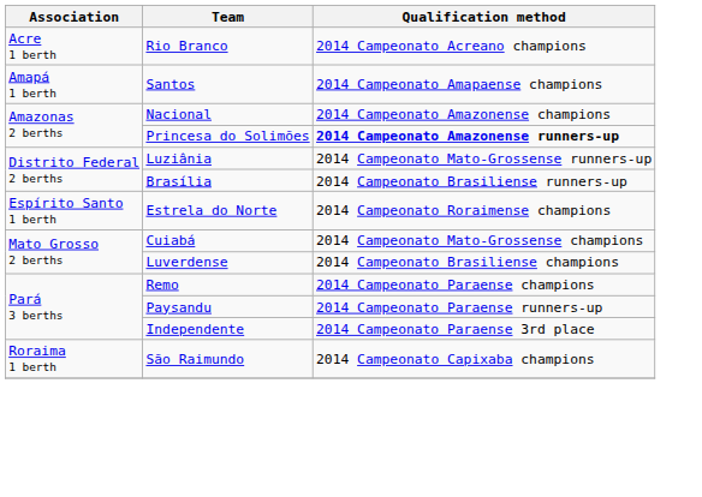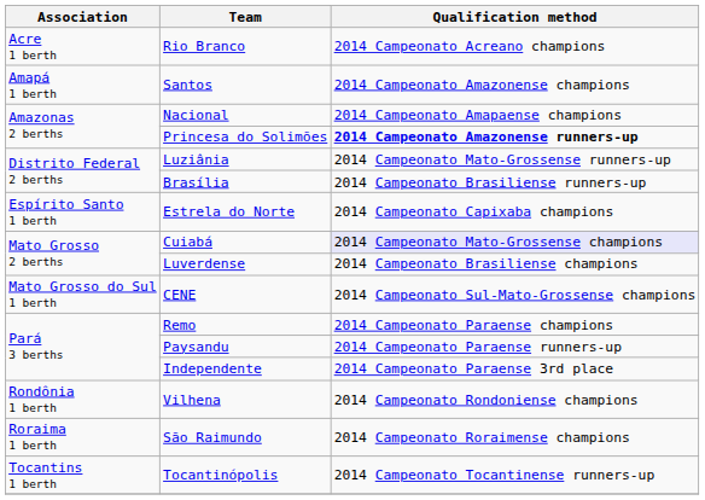 <table class="wikitable">
 <tr>
 <th>Association</th>
 <th>Team</th>
 <th>Qualification method</th>
 </tr>
 <tr>
 <td rowspan="1"> <a href='#'>Acre</a><br><small>1 berth</small></td>
 <td><a href='#'>Rio Branco</a></td>
 <td><a href='#'>2014 Campeonato Acreano</a> champions</td>
 </tr>
 <tr>
 <td rowspan="1"> <a href='#'>Amapá</a><br><small>1 berth</small></td>
 <td><a href='#'>Santos</a></td>
-<td><a href='#'>2014 Campeonato Amapaense</a> champions</td>
+<td><a href='#'>2014 Campeonato Amazonense</a> champions</td>
 </tr>
 <tr>
 <td rowspan="2"> <a href='#'>Amazonas</a><br><small>2 berths</small></td>
 <td><a href='#'>Nacional</a></td>
-<td><a href='#'>2014 Campeonato Amazonense</a> champions</td>
+<td><a href='#'>2014 Campeonato Amapaense</a> champions</td>
 </tr>
 <tr>
 <td><a href='#'>Princesa do Solimões</a></td>
 <td><strong><a href='#'>2014 Campeonato Amazonense</a> runners-up</strong></td>
 </tr>
 <tr>
 <td rowspan="2"> <a href='#'>Distrito Federal</a><br><small>2 berths</small></td>
 <td><a href='#'>Luziânia</a></td>
 <td>2014 <a href='#'>Campeonato Mato-Grossense</a> runners-up</td>
 </tr>
 <tr>
 <td><a href='#'>Brasília</a></td>
 <td>2014 <a href='#'>Campeonato Brasiliense</a> runners-up</td>
 </tr>
 <tr>
 <td rowspan="1"> <a href='#'>Espírito Santo</a><br><small>1 berth</small></td>
 <td><a href='#'>Estrela do Norte</a></td>
-<td>2014 <a href='#'>Campeonato Roraimense</a> champions</td>
+<td>2014 <a href='#'>Campeonato Capixaba</a> champions</td>
 </tr>
 <tr>
 <td rowspan="2"> <a href='#'>Mato Grosso</a><br><small>2 berths</small></td>
 <td><a href='#'>Cuiabá</a></td>
-<td>2014 <a href='#'>Campeonato Mato-Grossense</a> champions</td>
+<td style="background: lavender;">2014 <a href='#'>Campeonato Mato-Grossense</a> champions</td>
 </tr>
 <tr>
 <td><a href='#'>Luverdense</a></td>
 <td>2014 <a href='#'>Campeonato Brasiliense</a> champions</td>
+</tr>
+<tr>
+<td rowspan="1"> <a href='#'>Mato Grosso do Sul</a><br><small>1 berth</small></td>
+<td><a href='#'>CENE</a></td>
+<td>2014 <a href='#'>Campeonato Sul-Mato-Grossense</a> champions</td>
 </tr>
 <tr>
 <td rowspan="3"> <a href='#'>Pará</a><br><small>3 berths</small></td>
 <td><a href='#'>Remo</a></td>
 <td><a href='#'>2014 Campeonato Paraense</a> champions</td>
 </tr>
 <tr>
 <td><a href='#'>Paysandu</a></td>
 <td><a href='#'>2014 Campeonato Paraense</a> runners-up</td>
 </tr>
 <tr>
 <td><a href='#'>Independente</a></td>
 <td><a href='#'>2014 Campeonato Paraense</a> 3rd place</td>
 </tr>
 <tr>
+<td rowspan="1"> <a href='#'>Rondônia</a><br><small>1 berth</small></td>
+<td><a href='#'>Vilhena</a></td>
+<td>2014 <a href='#'>Campeonato Rondoniense</a> champions</td>
+</tr>
+<tr>
 <td rowspan="1"> <a href='#'>Roraima</a><br><small>1 berth</small></td>
 <td><a href='#'>São Raimundo</a></td>
-<td>2014 <a href='#'>Campeonato Capixaba</a> champions</td>
+<td>2014 <a href='#'>Campeonato Roraimense</a> champions</td>
+</tr>
+<tr>
+<td rowspan="1"> <a href='#'>Tocantins</a><br><small>1 berth</small></td>
+<td><a href='#'>Tocantinópolis</a></td>
+<td>2014 <a href='#'>Campeonato Tocantinense</a> runners-up</td>
 </tr>
 <tr>
 </tr>
 </table>
